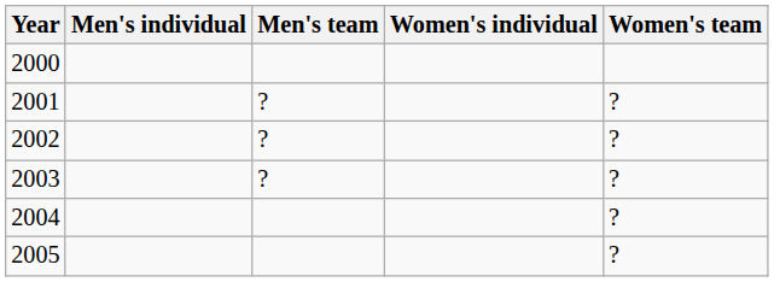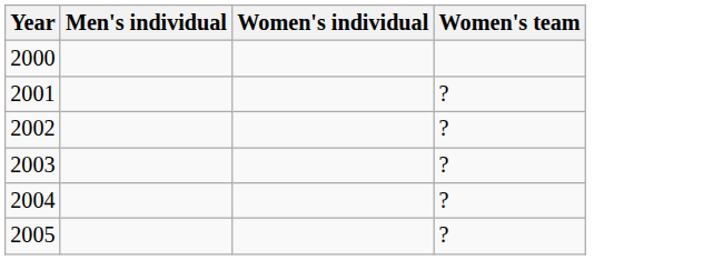 <table class=wikitable>
 <tr>
 <th>Year</th>
 <th>Men's individual</th>
-<th>Men's team</th>
 <th>Women's individual</th>
 <th>Women's team</th>
 </tr>
 <tr>
 <td>2000</td>
 <td></td>
 <td></td>
 <td></td>
-<td></td>
 </tr>
 <tr>
 <td>2001</td>
 <td></td>
-<td>?</td>
 <td></td>
 <td>?</td>
 </tr>
 <tr>
 <td>2002</td>
 <td></td>
-<td>?</td>
 <td></td>
 <td>?</td>
 </tr>
 <tr>
 <td>2003</td>
 <td></td>
-<td>?</td>
 <td></td>
 <td>?</td>
 </tr>
 <tr>
 <td>2004</td>
-<td></td>
 <td></td>
 <td></td>
 <td>?</td>
 </tr>
 <tr>
 <td>2005</td>
 <td></td>
 <td></td>
-<td></td>
 <td>?</td>
 </tr>
 </table>
